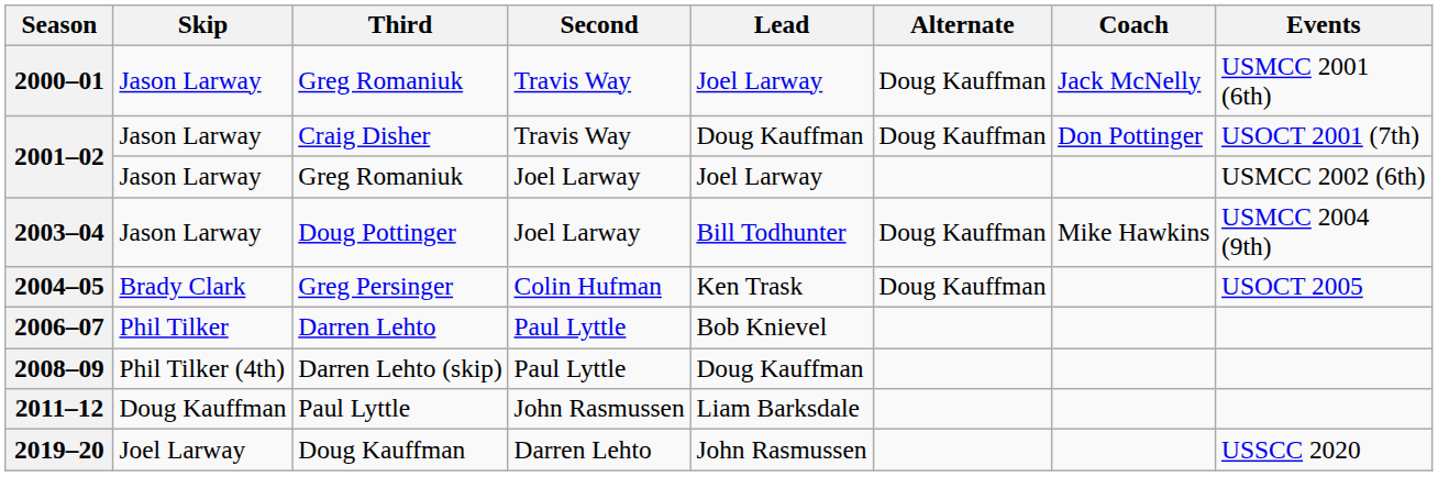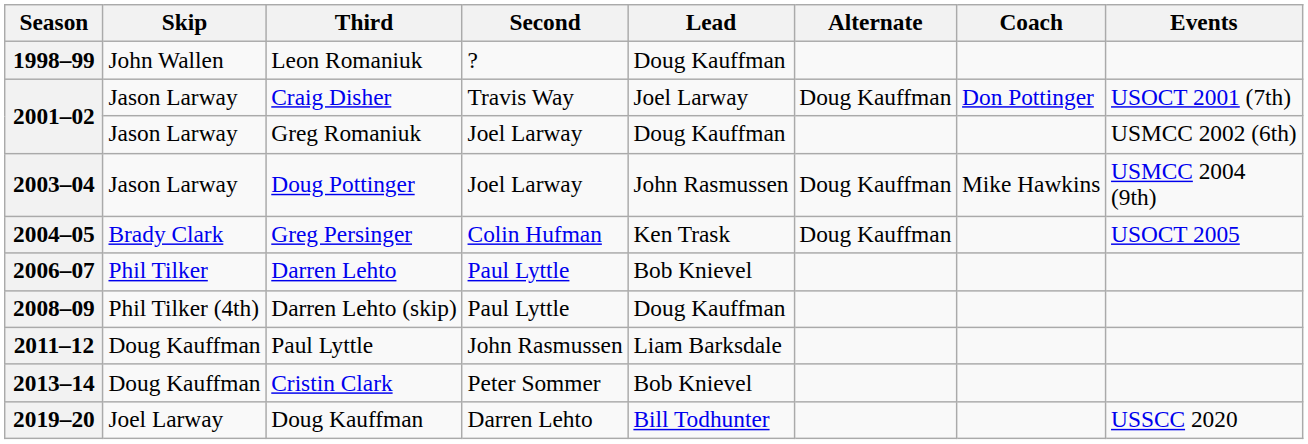 <table class="wikitable">
 <tr>
 <th scope="col" width=60>Season</th>
 <th scope="col">Skip</th>
 <th scope="col">Third</th>
 <th scope="col">Second</th>
 <th scope="col">Lead</th>
 <th scope="col">Alternate</th>
 <th scope="col">Coach</th>
 <th scope="col">Events</th>
 </tr>
 <tr>
-<th scope="row">2000–01</th>
-<td><a href='#'>Jason Larway</a></td>
-<td><a href='#'>Greg Romaniuk</a></td>
-<td><a href='#'>Travis Way</a></td>
-<td><a href='#'>Joel Larway</a></td>
+<th scope="row">1998–99</th>
+<td>John Wallen</td>
+<td>Leon Romaniuk</td>
+<td>?</td>
 <td>Doug Kauffman</td>
-<td><a href='#'>Jack McNelly</a></td>
-<td><a href='#'>USMCC</a> 2001 <br> (6th)</td>
+<td></td>
+<td></td>
+<td></td>
 </tr>
 <tr>
 <th scope="row" rowspan=2>2001–02</th>
 <td>Jason Larway</td>
 <td><a href='#'>Craig Disher</a></td>
 <td>Travis Way</td>
-<td>Doug Kauffman</td>
+<td>Joel Larway</td>
 <td>Doug Kauffman</td>
 <td><a href='#'>Don Pottinger</a></td>
 <td><a href='#'>USOCT 2001</a> (7th)</td>
 </tr>
 <tr>
 <td>Jason Larway</td>
 <td>Greg Romaniuk</td>
 <td>Joel Larway</td>
-<td>Joel Larway</td>
+<td>Doug Kauffman</td>
 <td></td>
 <td></td>
 <td>USMCC 2002 (6th)</td>
 </tr>
 <tr>
 <th scope="row">2003–04</th>
 <td>Jason Larway</td>
 <td><a href='#'>Doug Pottinger</a></td>
 <td>Joel Larway</td>
-<td><a href='#'>Bill Todhunter</a></td>
+<td>John Rasmussen</td>
 <td>Doug Kauffman</td>
 <td>Mike Hawkins</td>
 <td><a href='#'>USMCC</a> 2004 <br> (9th)</td>
 </tr>
 <tr>
 <th scope="row">2004–05</th>
 <td><a href='#'>Brady Clark</a></td>
 <td><a href='#'>Greg Persinger</a></td>
 <td><a href='#'>Colin Hufman</a></td>
 <td>Ken Trask</td>
 <td>Doug Kauffman</td>
 <td></td>
 <td><a href='#'>USOCT 2005</a> </td>
 </tr>
 <tr>
 <th scope="row">2006–07</th>
 <td><a href='#'>Phil Tilker</a></td>
 <td><a href='#'>Darren Lehto</a></td>
 <td><a href='#'>Paul Lyttle</a></td>
 <td>Bob Knievel</td>
 <td></td>
 <td></td>
 <td></td>
 </tr>
 <tr>
 <th scope="row">2008–09</th>
 <td>Phil Tilker (4th)</td>
 <td>Darren Lehto (skip)</td>
 <td>Paul Lyttle</td>
 <td>Doug Kauffman</td>
 <td></td>
 <td></td>
 <td></td>
 </tr>
 <tr>
 <th scope="row">2011–12</th>
 <td>Doug Kauffman</td>
 <td>Paul Lyttle</td>
 <td>John Rasmussen</td>
 <td>Liam Barksdale</td>
 <td></td>
 <td></td>
 <td></td>
 </tr>
 <tr>
+<th scope="row">2013–14</th>
+<td>Doug Kauffman</td>
+<td><a href='#'>Cristin Clark</a></td>
+<td>Peter Sommer</td>
+<td>Bob Knievel</td>
+<td></td>
+<td></td>
+<td></td>
+</tr>
+<tr>
 <th scope="row">2019–20</th>
 <td>Joel Larway</td>
 <td>Doug Kauffman</td>
 <td>Darren Lehto</td>
-<td>John Rasmussen</td>
+<td><a href='#'>Bill Todhunter</a></td>
 <td></td>
 <td></td>
 <td><a href='#'>USSCC</a> 2020 </td>
 </tr>
 </table>
